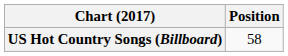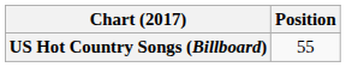 <table class="wikitable plainrowheaders" style="text-align:center">
 <tr>
 <th scope="col">Chart (2017)</th>
 <th scope="col">Position</th>
 </tr>
 <tr>
 <th scope="row">US Hot Country Songs (<em>Billboard</em>)</th>
-<td>58</td>
+<td>55</td>
 </tr>
 </table>
